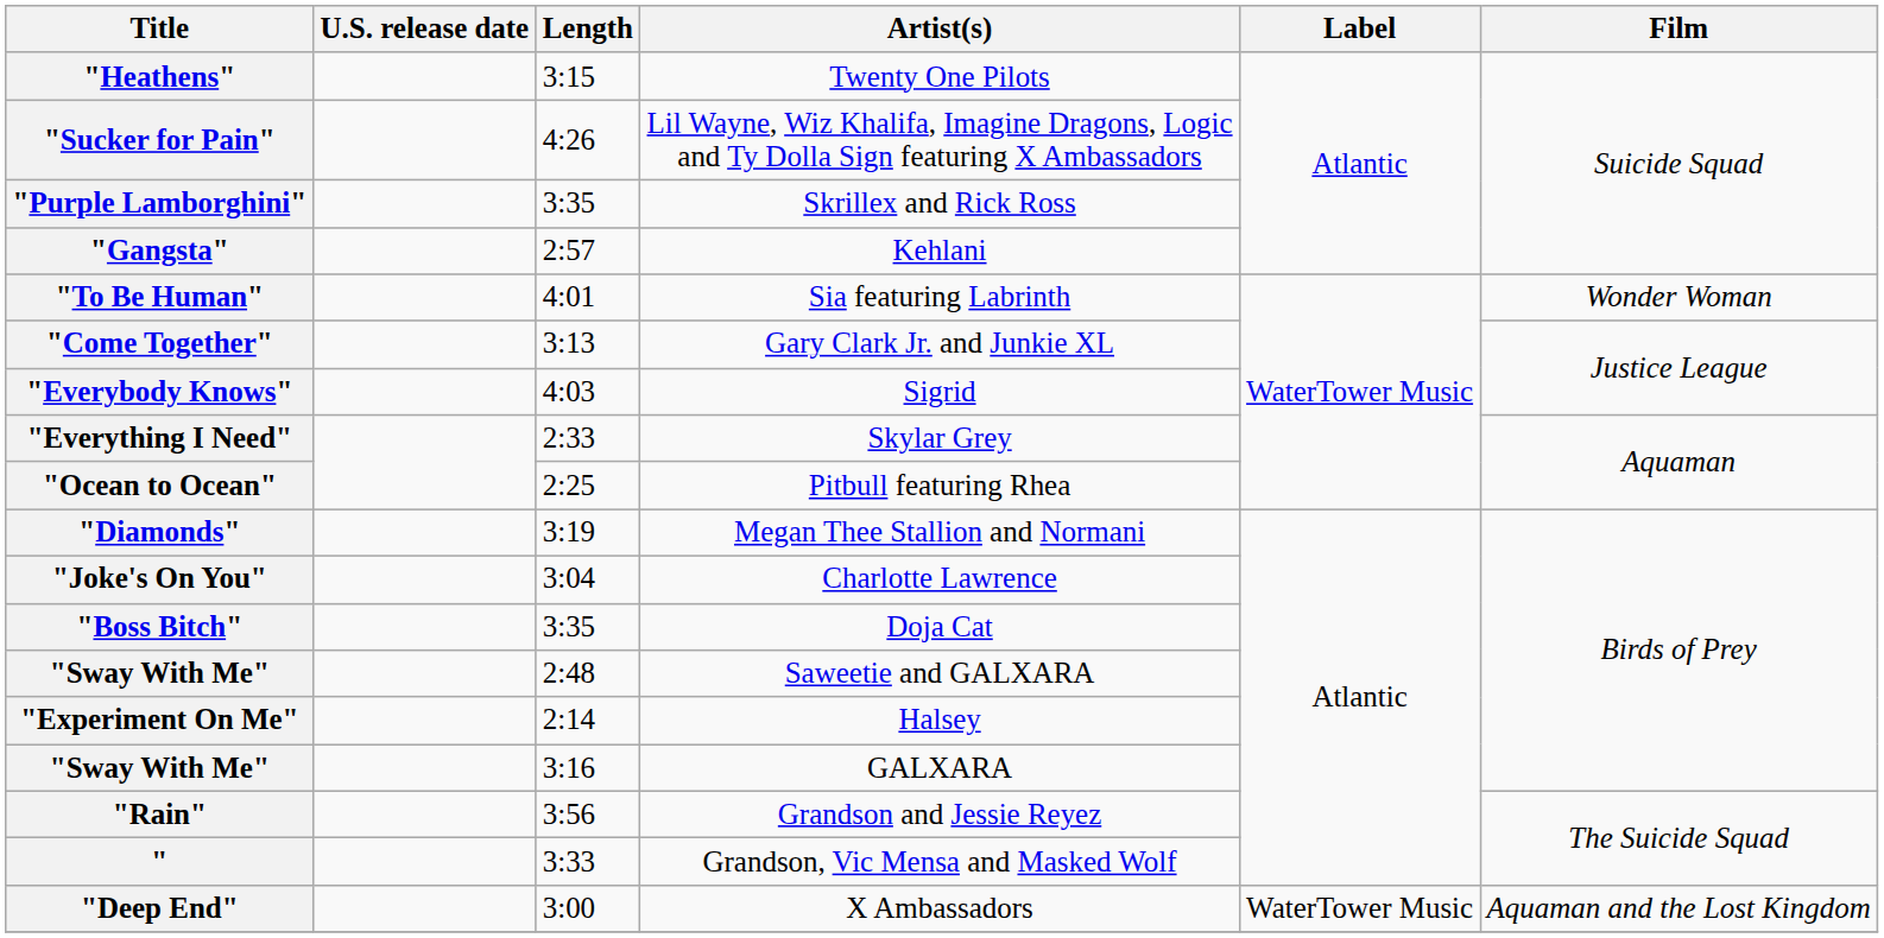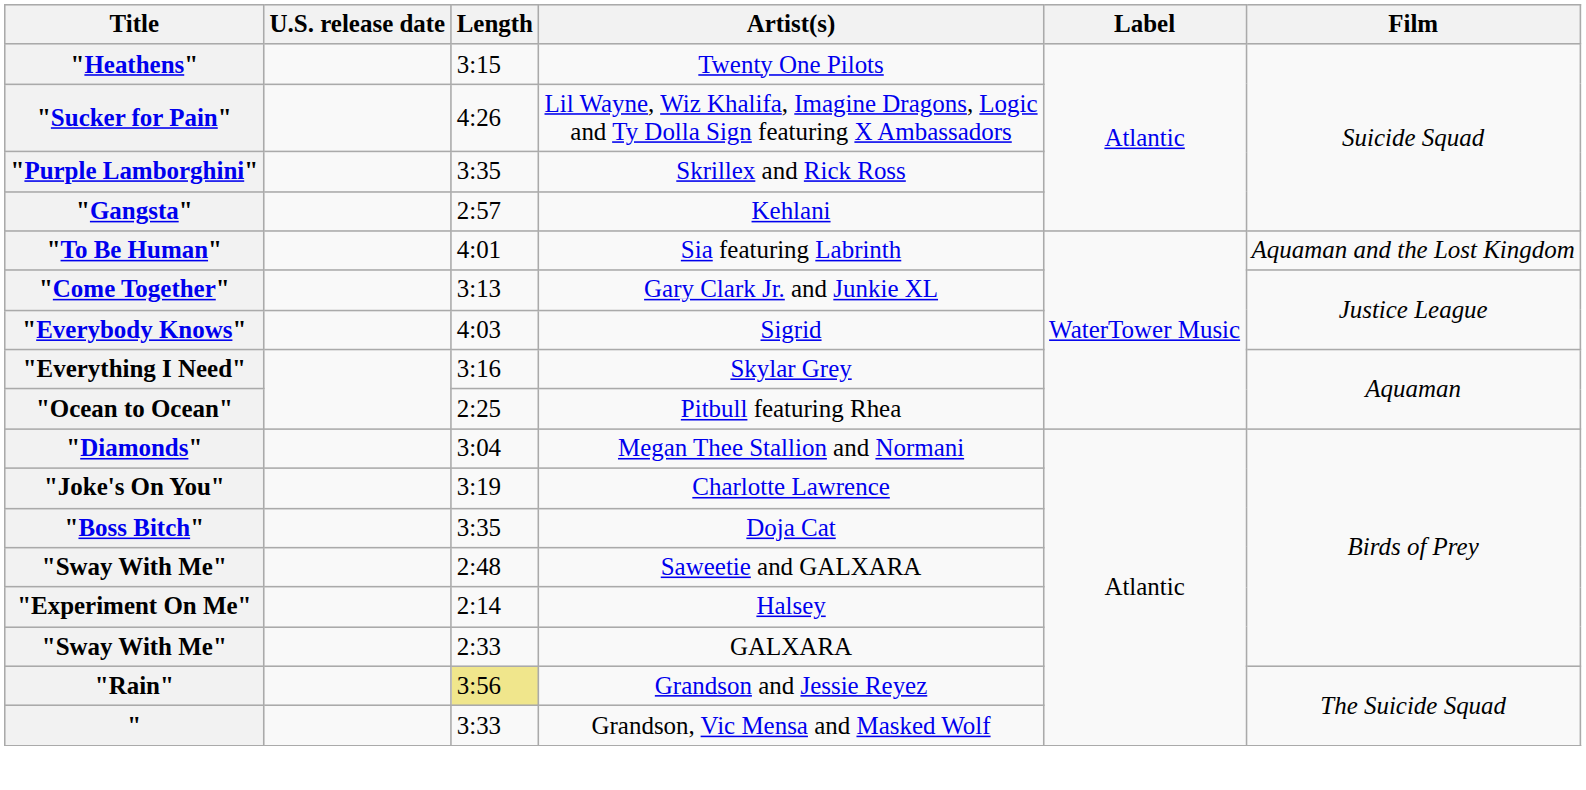 <table class="wikitable plainrowheaders">
 <tr>
 <th scope="col">Title</th>
 <th scope="col">U.S. release date</th>
 <th scope="col">Length</th>
 <th scope="col">Artist(s)</th>
 <th scope="col">Label</th>
 <th scope="col">Film</th>
 </tr>
 <tr>
 <th scope="row">"<a href='#'>Heathens</a>"</th>
 <td></td>
 <td>3:15</td>
 <td style="text-align: center;"><a href='#'>Twenty One Pilots</a></td>
 <td rowspan="4" style="text-align: center;"><a href='#'>Atlantic</a></td>
 <td rowspan="4" style="text-align: center;"><em>Suicide Squad</em></td>
 </tr>
 <tr>
 <th scope="row">"<a href='#'>Sucker for Pain</a>"</th>
 <td></td>
 <td>4:26</td>
 <td style="text-align: center;"><a href='#'>Lil Wayne</a>, <a href='#'>Wiz Khalifa</a>, <a href='#'>Imagine Dragons</a>, <a href='#'>Logic</a><br>and <a href='#'>Ty Dolla Sign</a> featuring <a href='#'>X Ambassadors</a></td>
 </tr>
 <tr>
 <th scope="row">"<a href='#'>Purple Lamborghini</a>"</th>
 <td></td>
 <td>3:35</td>
 <td style="text-align: center;"><a href='#'>Skrillex</a> and <a href='#'>Rick Ross</a></td>
 </tr>
 <tr>
 <th scope="row">"<a href='#'>Gangsta</a>"</th>
 <td></td>
 <td>2:57</td>
 <td style="text-align: center;"><a href='#'>Kehlani</a></td>
 </tr>
 <tr>
 <th scope="row">"<a href='#'>To Be Human</a>"</th>
 <td></td>
 <td>4:01</td>
 <td style="text-align: center;"><a href='#'>Sia</a> featuring <a href='#'>Labrinth</a></td>
 <td rowspan="5" style="text-align: center;"><a href='#'>WaterTower Music</a></td>
-<td style="text-align: center;"><em>Wonder Woman</em></td>
+<td style="text-align: center;"><em>Aquaman and the Lost Kingdom</em></td>
 </tr>
 <tr>
 <th scope="row">"<a href='#'>Come Together</a>"</th>
 <td></td>
 <td>3:13</td>
 <td style="text-align: center;"><a href='#'>Gary Clark Jr.</a> and <a href='#'>Junkie XL</a></td>
 <td rowspan=2 style="text-align: center;"><em>Justice League</em></td>
 </tr>
 <tr>
 <th scope="row">"<a href='#'>Everybody Knows</a>"</th>
 <td></td>
 <td>4:03</td>
 <td style="text-align: center;"><a href='#'>Sigrid</a></td>
 </tr>
 <tr>
 <th scope="row">"Everything I Need"</th>
 <td rowspan="2"></td>
-<td>2:33</td>
+<td>3:16</td>
 <td style="text-align: center;"><a href='#'>Skylar Grey</a></td>
 <td rowspan="2" style="text-align: center;"><em>Aquaman</em></td>
 </tr>
 <tr>
 <th scope="row">"Ocean to Ocean"</th>
 <td>2:25</td>
 <td style="text-align: center;"><a href='#'>Pitbull</a> featuring Rhea</td>
 </tr>
 <tr>
 <th scope="row">"<a href='#'>Diamonds</a>"</th>
 <td></td>
-<td>3:19</td>
+<td>3:04</td>
 <td style="text-align: center;"><a href='#'>Megan Thee Stallion</a> and <a href='#'>Normani</a></td>
 <td rowspan="8" style="text-align: center;">Atlantic</td>
 <td rowspan="6" style="text-align: center;"><em>Birds of Prey</em></td>
 </tr>
 <tr>
 <th scope="row">"Joke's On You"</th>
 <td></td>
-<td>3:04</td>
+<td>3:19</td>
 <td style="text-align: center;"><a href='#'>Charlotte Lawrence</a></td>
 </tr>
 <tr>
 <th scope="row">"<a href='#'>Boss Bitch</a>"</th>
 <td></td>
 <td>3:35</td>
 <td style="text-align: center;"><a href='#'>Doja Cat</a></td>
 </tr>
 <tr>
 <th scope="row">"Sway With Me"</th>
 <td></td>
 <td>2:48</td>
 <td style="text-align: center;"><a href='#'>Saweetie</a> and GALXARA</td>
 </tr>
 <tr>
 <th scope="row">"Experiment On Me"</th>
 <td></td>
 <td>2:14</td>
 <td style="text-align: center;"><a href='#'>Halsey</a></td>
 </tr>
 <tr>
 <th scope="row">"Sway With Me" </th>
 <td></td>
-<td>3:16</td>
+<td>2:33</td>
 <td style="text-align: center;">GALXARA</td>
 </tr>
 <tr>
 <th scope="row">"Rain"</th>
 <td></td>
-<td>3:56</td>
+<td style="background: khaki;">3:56</td>
 <td style="text-align: center;"><a href='#'>Grandson</a> and <a href='#'>Jessie Reyez</a></td>
 <td rowspan="2" style="text-align: center;"><em>The Suicide Squad</em></td>
 </tr>
 <tr>
 <th scope="row">" </th>
 <td></td>
 <td>3:33</td>
 <td style="text-align: center;">Grandson, <a href='#'>Vic Mensa</a> and <a href='#'>Masked Wolf</a></td>
 </tr>
 <tr>
-<th scope="row">"Deep End"</th>
-<td></td>
-<td>3:00</td>
-<td style="text-align: center;">X Ambassadors</td>
-<td style="text-align: center;">WaterTower Music</td>
-<td style="text-align: center;"><em>Aquaman and the Lost Kingdom</em></td>
-</tr>
-<tr>
 </tr>
 </table>
